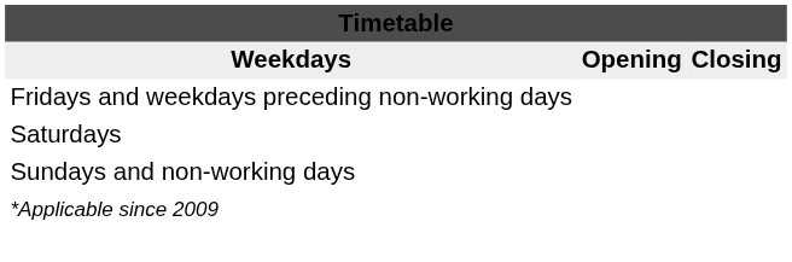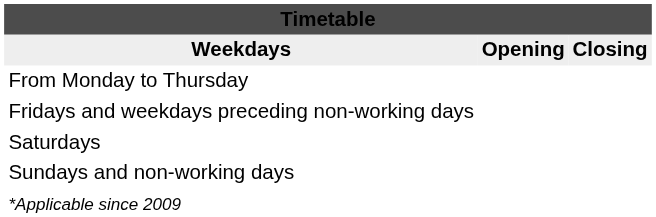 <table cellpadding="3" style="margin: 0 auto; border-collapse: collapse; text-align: center;">
 <tr style="text-align:center;" - bgcolor="#4c4c4c">
 <th colspan="3"><span> Timetable</span></th>
 </tr>
 <tr style="text-align:center;">
 </tr>
 <tr style="background:#EEEEEE;">
 <th>Weekdays</th>
 <th>Opening</th>
 <th>Closing</th>
+</tr>
+<tr style="text-align:left;">
+<td>From Monday to Thursday</td>
+<td></td>
+<td></td>
 </tr>
 <tr style="text-align:left;">
 <td>Fridays and weekdays preceding non-working days</td>
 <td></td>
 <td></td>
 </tr>
 <tr style="text-align:left;">
 <td>Saturdays</td>
 <td></td>
 <td></td>
 </tr>
 <tr style="text-align:left;">
 <td>Sundays and non-working days</td>
 <td></td>
 <td></td>
 </tr>
 <tr style="text-align:left;">
 <td colspan="3"><small><em>*Applicable since 2009</em></small></td>
 </tr>
 </table>
